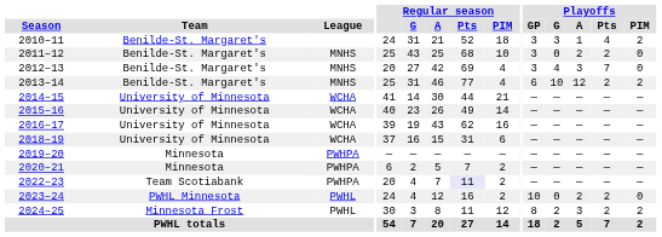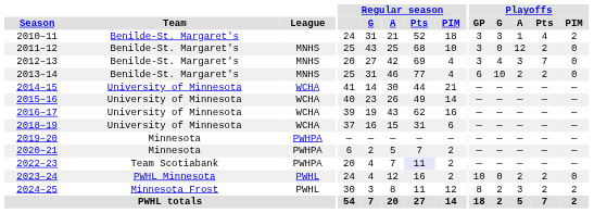 <table border="0" cellpadding="1" cellspacing="0" style="text-align:center; width:60em">
 <tr bgcolor="#e0e0e0">
 <th colspan="3" bgcolor="#ffffff"></th>
 <th rowspan="97" bgcolor="#ffffff"></th>
 <th colspan="5"><a href='#'>Regular season</a></th>
 <th rowspan="97" bgcolor="#ffffff"></th>
 <th colspan="5"><a href='#'>Playoffs</a></th>
 </tr>
 <tr bgcolor="#e0e0e0">
 <th><a href='#'>Season</a></th>
 <th>Team</th>
 <th>League</th>
 <th></th>
 <th><a href='#'>G</a></th>
 <th><a href='#'>A</a></th>
 <th><a href='#'>Pts</a></th>
 <th><a href='#'>PIM</a></th>
 <th>GP</th>
 <th>G</th>
 <th>A</th>
 <th>Pts</th>
 <th>PIM</th>
 </tr>
 <tr>
 <td>2010–11</td>
 <td><a href='#'>Benilde-St. Margaret's</a></td>
 <td></td>
 <td>24</td>
 <td>31</td>
 <td>21</td>
 <td>52</td>
 <td>18</td>
 <td>3</td>
 <td>3</td>
 <td>1</td>
 <td>4</td>
 <td>2</td>
 </tr>
 <tr bgcolor="#f0f0f0">
 <td>2011–12</td>
 <td>Benilde-St. Margaret's</td>
 <td>MNHS</td>
 <td>25</td>
 <td>43</td>
 <td>25</td>
 <td>68</td>
 <td>10</td>
 <td>3</td>
 <td>0</td>
-<td>2</td>
+<td>12</td>
 <td>2</td>
 <td>0</td>
 </tr>
 <tr>
 <td>2012–13</td>
 <td>Benilde-St. Margaret's</td>
 <td>MNHS</td>
 <td>20</td>
 <td>27</td>
 <td>42</td>
 <td>69</td>
 <td>4</td>
 <td>3</td>
 <td>4</td>
 <td>3</td>
 <td>7</td>
 <td>0</td>
 </tr>
 <tr bgcolor="#f0f0f0">
 <td>2013–14</td>
 <td>Benilde-St. Margaret's</td>
 <td>MNHS</td>
 <td>25</td>
 <td>31</td>
 <td>46</td>
 <td>77</td>
 <td>4</td>
 <td>6</td>
 <td>10</td>
-<td>12</td>
 <td>2</td>
 <td>2</td>
+<td>0</td>
 </tr>
 <tr>
 <td><a href='#'>2014–15</a></td>
 <td><a href='#'>University of Minnesota</a></td>
 <td><a href='#'>WCHA</a></td>
 <td>41</td>
 <td>14</td>
 <td>30</td>
 <td>44</td>
 <td>21</td>
 <td>—</td>
 <td>—</td>
 <td>—</td>
 <td>—</td>
 <td>—</td>
 </tr>
 <tr bgcolor="#f0f0f0">
 <td><a href='#'>2015–16</a></td>
 <td>University of Minnesota</td>
 <td>WCHA</td>
 <td>40</td>
 <td>23</td>
 <td>26</td>
 <td>49</td>
 <td>14</td>
 <td>—</td>
 <td>—</td>
 <td>—</td>
 <td>—</td>
 <td>—</td>
 </tr>
 <tr>
 <td><a href='#'>2016–17</a></td>
 <td>University of Minnesota</td>
 <td>WCHA</td>
 <td>39</td>
 <td>19</td>
 <td>43</td>
 <td>62</td>
 <td>16</td>
 <td>—</td>
 <td>—</td>
 <td>—</td>
 <td>—</td>
 <td>—</td>
 </tr>
 <tr bgcolor="#f0f0f0">
 <td><a href='#'>2018–19</a></td>
 <td>University of Minnesota</td>
 <td>WCHA</td>
 <td>37</td>
 <td>16</td>
 <td>15</td>
 <td>31</td>
 <td>6</td>
 <td>—</td>
 <td>—</td>
 <td>—</td>
 <td>—</td>
 <td>—</td>
 </tr>
 <tr>
 <td><a href='#'>2019–20</a></td>
 <td>Minnesota</td>
 <td><a href='#'>PWHPA</a></td>
 <td>—</td>
 <td>—</td>
 <td>—</td>
 <td>—</td>
 <td>—</td>
 <td>—</td>
 <td>—</td>
 <td>—</td>
 <td>—</td>
 <td>—</td>
 </tr>
 <tr bgcolor="#f0f0f0">
 <td><a href='#'>2020–21</a></td>
 <td>Minnesota</td>
 <td>PWHPA</td>
 <td>6</td>
 <td>2</td>
 <td>5</td>
 <td>7</td>
 <td>2</td>
 <td>—</td>
 <td>—</td>
 <td>—</td>
 <td>—</td>
 <td>—</td>
 </tr>
 <tr>
 <td><a href='#'>2022–23</a></td>
 <td>Team Scotiabank</td>
 <td>PWHPA</td>
 <td>20</td>
 <td>4</td>
 <td>7</td>
 <td style="background: lavender;">11</td>
 <td>2</td>
 <td>—</td>
 <td>—</td>
 <td>—</td>
 <td>—</td>
 <td>—</td>
 </tr>
 <tr bgcolor="#f0f0f0">
 <td><a href='#'>2023–24</a></td>
 <td><a href='#'>PWHL Minnesota</a></td>
 <td><a href='#'>PWHL</a></td>
 <td>24</td>
 <td>4</td>
 <td>12</td>
 <td>16</td>
 <td>2</td>
 <td>10</td>
 <td>0</td>
 <td>2</td>
 <td>2</td>
 <td>0</td>
 </tr>
 <tr>
 <td><a href='#'>2024–25</a></td>
 <td><a href='#'>Minnesota Frost</a></td>
 <td>PWHL</td>
 <td>30</td>
 <td>3</td>
 <td>8</td>
 <td>11</td>
 <td>12</td>
 <td>8</td>
 <td>2</td>
 <td>3</td>
 <td>2</td>
 <td>2</td>
 </tr>
 <tr bgcolor="#e0e0e0">
 <th colspan="3">PWHL totals</th>
 <th>54</th>
 <th>7</th>
 <th>20</th>
 <th>27</th>
 <th>14</th>
 <th>18</th>
 <th>2</th>
 <th>5</th>
 <th>7</th>
 <th>2</th>
 </tr>
 </table>
